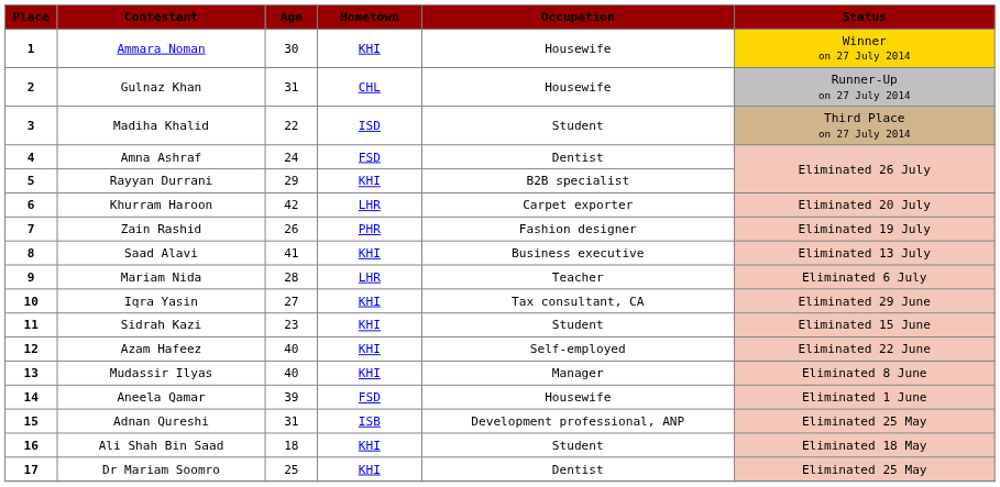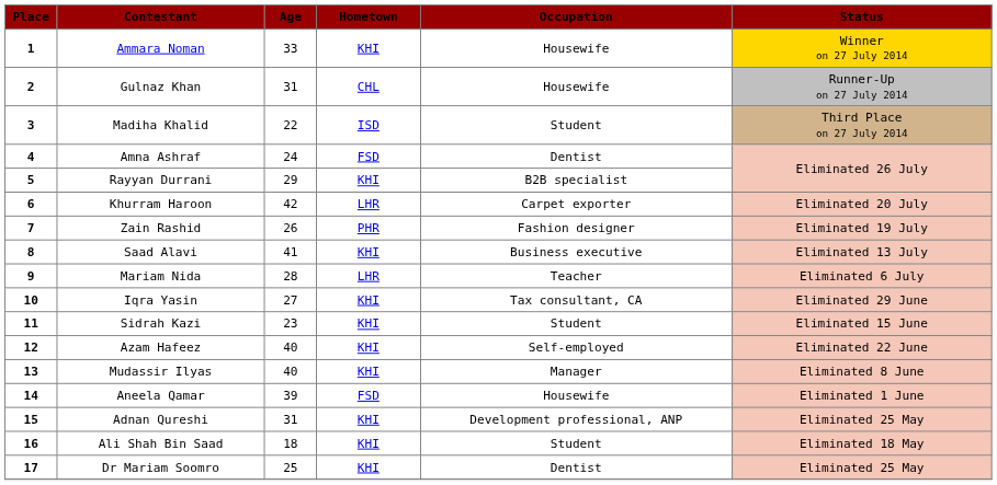 <table class="sortable" border="1" cellpadding="4" cellspacing="0" style="text-align:center; font-size:90%; border-collapse:collapse; width:75%;">
 <tr style="background:#990000;">
 <th style="width:5%;">Place</th>
 <th style="width:20%;">Contestant</th>
 <th style="width:5%;">Age</th>
 <th style="width:10%;">Hometown</th>
 <th style="width:30%;">Occupation</th>
 <th style="width:25%;">Status</th>
 </tr>
 <tr>
 <td><strong>1</strong></td>
 <td><a href='#'>Ammara Noman</a></td>
-<td>30</td>
+<td>33</td>
 <td><a href='#'>KHI</a></td>
 <td>Housewife</td>
 <td style="background:gold;">Winner<br><small>on 27 July 2014</small></td>
 </tr>
 <tr>
 <td><strong>2</strong></td>
 <td>Gulnaz Khan</td>
 <td>31</td>
 <td><a href='#'>CHL</a></td>
 <td>Housewife</td>
 <td style="background:silver;">Runner-Up<br><small>on 27 July 2014</small></td>
 </tr>
 <tr>
 <td><strong>3</strong></td>
 <td>Madiha Khalid</td>
 <td>22</td>
 <td><a href='#'>ISD</a></td>
 <td>Student</td>
 <td style="background:tan;">Third Place<br><small>on 27 July 2014</small></td>
 </tr>
 <tr>
 <td><strong>4</strong></td>
 <td>Amna Ashraf</td>
 <td>24</td>
 <td><a href='#'>FSD</a></td>
 <td>Dentist</td>
 <td rowspan=2 bgcolor="#F4C7B8" align=center>Eliminated 26 July</td>
 </tr>
 <tr>
 <td><strong>5</strong></td>
 <td>Rayyan Durrani</td>
 <td>29</td>
 <td><a href='#'>KHI</a></td>
 <td>B2B specialist</td>
 </tr>
 <tr>
 <td><strong>6</strong></td>
 <td>Khurram Haroon</td>
 <td>42</td>
 <td><a href='#'>LHR</a></td>
 <td>Carpet exporter</td>
 <td bgcolor="#F4C7B8" align=center>Eliminated 20 July</td>
 </tr>
 <tr>
 <td><strong>7</strong></td>
 <td>Zain Rashid</td>
 <td>26</td>
 <td><a href='#'>PHR</a></td>
 <td>Fashion designer</td>
 <td bgcolor="#F4C7B8" align=center>Eliminated 19 July</td>
 </tr>
 <tr>
 <td><strong>8</strong></td>
 <td>Saad Alavi</td>
 <td>41</td>
 <td><a href='#'>KHI</a></td>
 <td>Business executive</td>
 <td bgcolor="#F4C7B8" align=center>Eliminated 13 July</td>
 </tr>
 <tr>
 <td><strong>9</strong></td>
 <td>Mariam Nida</td>
 <td>28</td>
 <td><a href='#'>LHR</a></td>
 <td>Teacher</td>
 <td bgcolor="#F4C7B8" align=center>Eliminated 6 July</td>
 </tr>
 <tr>
 <td><strong>10</strong></td>
 <td>Iqra Yasin</td>
 <td>27</td>
 <td><a href='#'>KHI</a></td>
 <td>Tax consultant, CA</td>
 <td bgcolor="#F4C7B8" align=center>Eliminated 29 June</td>
 </tr>
 <tr>
 <td><strong>11</strong></td>
 <td>Sidrah Kazi</td>
 <td>23</td>
 <td><a href='#'>KHI</a></td>
 <td>Student</td>
 <td bgcolor="#F4C7B8" align=center>Eliminated 15 June</td>
 </tr>
 <tr>
 <td><strong>12</strong></td>
 <td>Azam Hafeez</td>
 <td>40</td>
 <td><a href='#'>KHI</a></td>
 <td>Self-employed</td>
 <td bgcolor="#F4C7B8" align=center>Eliminated 22 June</td>
 </tr>
 <tr>
 <td><strong>13</strong></td>
 <td>Mudassir Ilyas</td>
 <td>40</td>
 <td><a href='#'>KHI</a></td>
 <td>Manager</td>
 <td bgcolor="#F4C7B8" align=center>Eliminated 8 June</td>
 </tr>
 <tr>
 <td><strong>14</strong></td>
 <td>Aneela Qamar</td>
 <td>39</td>
 <td><a href='#'>FSD</a></td>
 <td>Housewife</td>
 <td bgcolor="#F4C7B8" align=center>Eliminated 1 June</td>
 </tr>
 <tr>
 <td><strong>15</strong></td>
 <td>Adnan Qureshi</td>
 <td>31</td>
-<td><a href='#'>ISB</a></td>
+<td><a href='#'>KHI</a></td>
 <td>Development professional, ANP</td>
 <td bgcolor="#F4C7B8" align=center>Eliminated 25 May</td>
 </tr>
 <tr>
 <td><strong>16</strong></td>
 <td>Ali Shah Bin Saad</td>
 <td>18</td>
 <td><a href='#'>KHI</a></td>
 <td>Student</td>
 <td bgcolor="#F4C7B8" align=center>Eliminated 18 May</td>
 </tr>
 <tr>
 <td><strong>17</strong></td>
 <td>Dr Mariam Soomro</td>
 <td>25</td>
 <td><a href='#'>KHI</a></td>
 <td>Dentist</td>
 <td bgcolor="#F4C7B8" align=center>Eliminated 25 May</td>
 </tr>
 <tr>
 </tr>
 </table>
